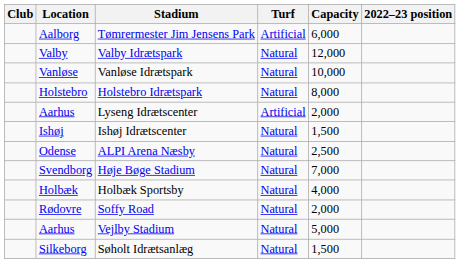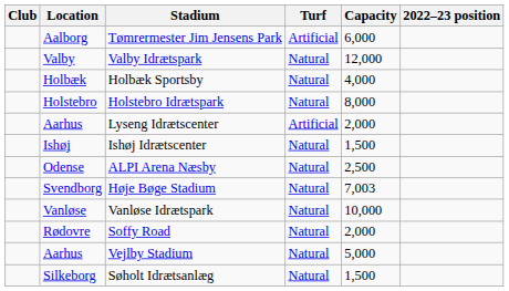 <table class="wikitable sortable">
 <tr>
 <th>Club</th>
 <th>Location</th>
 <th>Stadium</th>
 <th>Turf</th>
 <th>Capacity</th>
 <th>2022–23 position</th>
 </tr>
 <tr>
 <td></td>
 <td><a href='#'>Aalborg</a></td>
 <td><a href='#'>Tømrermester Jim Jensens Park</a></td>
 <td><a href='#'>Artificial</a></td>
 <td>6,000</td>
 <td></td>
 </tr>
 <tr>
 <td></td>
 <td><a href='#'>Valby</a></td>
 <td><a href='#'>Valby Idrætspark</a></td>
 <td><a href='#'>Natural</a></td>
 <td>12,000</td>
 <td></td>
 </tr>
 <tr>
 <td></td>
-<td><a href='#'>Vanløse</a></td>
-<td>Vanløse Idrætspark</td>
+<td><a href='#'>Holbæk</a></td>
+<td>Holbæk Sportsby</td>
 <td><a href='#'>Natural</a></td>
-<td>10,000</td>
+<td>4,000</td>
 <td></td>
 </tr>
 <tr>
 <td></td>
 <td><a href='#'>Holstebro</a></td>
 <td><a href='#'>Holstebro Idrætspark</a></td>
 <td><a href='#'>Natural</a></td>
 <td>8,000</td>
 <td></td>
 </tr>
 <tr>
 <td></td>
 <td><a href='#'>Aarhus</a></td>
 <td>Lyseng Idrætscenter</td>
 <td><a href='#'>Artificial</a></td>
 <td>2,000</td>
 <td></td>
 </tr>
 <tr>
 <td></td>
 <td><a href='#'>Ishøj</a></td>
 <td>Ishøj Idrætscenter</td>
 <td><a href='#'>Natural</a></td>
 <td>1,500</td>
 <td></td>
 </tr>
 <tr>
 <td></td>
 <td><a href='#'>Odense</a></td>
 <td><a href='#'>ALPI Arena Næsby</a></td>
 <td><a href='#'>Natural</a></td>
 <td>2,500</td>
 <td></td>
 </tr>
 <tr>
 <td></td>
 <td><a href='#'>Svendborg</a></td>
 <td><a href='#'>Høje Bøge Stadium</a></td>
 <td><a href='#'>Natural</a></td>
-<td>7,000</td>
+<td>7,003</td>
 <td></td>
 </tr>
 <tr>
 <td></td>
-<td><a href='#'>Holbæk</a></td>
-<td>Holbæk Sportsby</td>
+<td><a href='#'>Vanløse</a></td>
+<td>Vanløse Idrætspark</td>
 <td><a href='#'>Natural</a></td>
-<td>4,000</td>
+<td>10,000</td>
 <td></td>
 </tr>
 <tr>
 <td></td>
 <td><a href='#'>Rødovre</a></td>
 <td><a href='#'>Soffy Road</a></td>
 <td><a href='#'>Natural</a></td>
 <td>2,000</td>
 <td></td>
 </tr>
 <tr>
 <td></td>
 <td><a href='#'>Aarhus</a></td>
 <td><a href='#'>Vejlby Stadium</a></td>
 <td><a href='#'>Natural</a></td>
 <td>5,000</td>
 <td></td>
 </tr>
 <tr>
 <td></td>
 <td><a href='#'>Silkeborg</a></td>
 <td>Søholt Idrætsanlæg</td>
 <td><a href='#'>Natural</a></td>
 <td>1,500</td>
 <td></td>
 </tr>
 </table>
